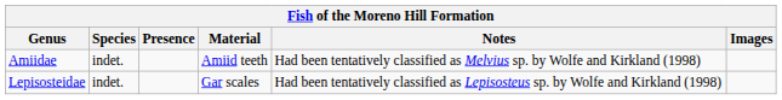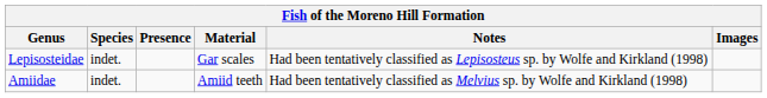 <table class="wikitable" align="center" width="100%">
 <tr>
 <th colspan="6" align="center"><strong><a href='#'>Fish</a> of the Moreno Hill Formation</strong></th>
 </tr>
 <tr>
 <th>Genus</th>
 <th><strong>Species</strong></th>
 <th>Presence</th>
 <th><strong>Material</strong></th>
 <th>Notes</th>
 <th><strong>Images</strong></th>
 </tr>
 <tr>
+<td><a href='#'>Lepisosteidae</a></td>
+<td>indet.</td>
+<td></td>
+<td><a href='#'>Gar</a> scales</td>
+<td>Had been tentatively classified as <em><a href='#'>Lepisosteus</a></em> sp. by Wolfe and Kirkland (1998)</td>
+<td></td>
+</tr>
+<tr>
 <td><a href='#'>Amiidae</a></td>
 <td>indet.</td>
 <td></td>
 <td><a href='#'>Amiid</a> teeth</td>
 <td>Had been tentatively classified as <em><a href='#'>Melvius</a></em> sp. by Wolfe and Kirkland (1998)</td>
 <td></td>
 </tr>
-<tr>
-<td><a href='#'>Lepisosteidae</a></td>
-<td>indet.</td>
-<td></td>
-<td><a href='#'>Gar</a> scales</td>
-<td>Had been tentatively classified as <em><a href='#'>Lepisosteus</a></em> sp. by Wolfe and Kirkland (1998)</td>
-<td></td>
-</tr>
 </table>
